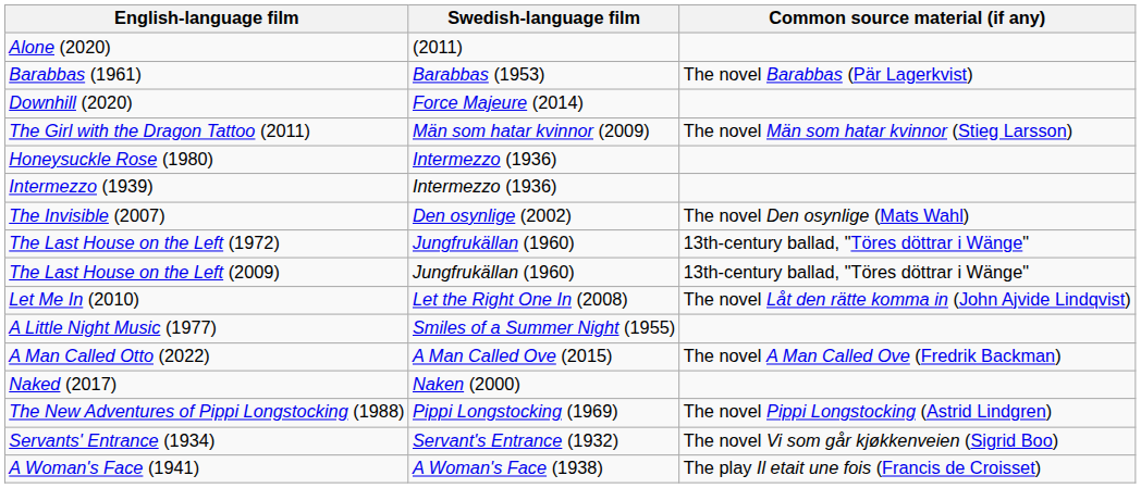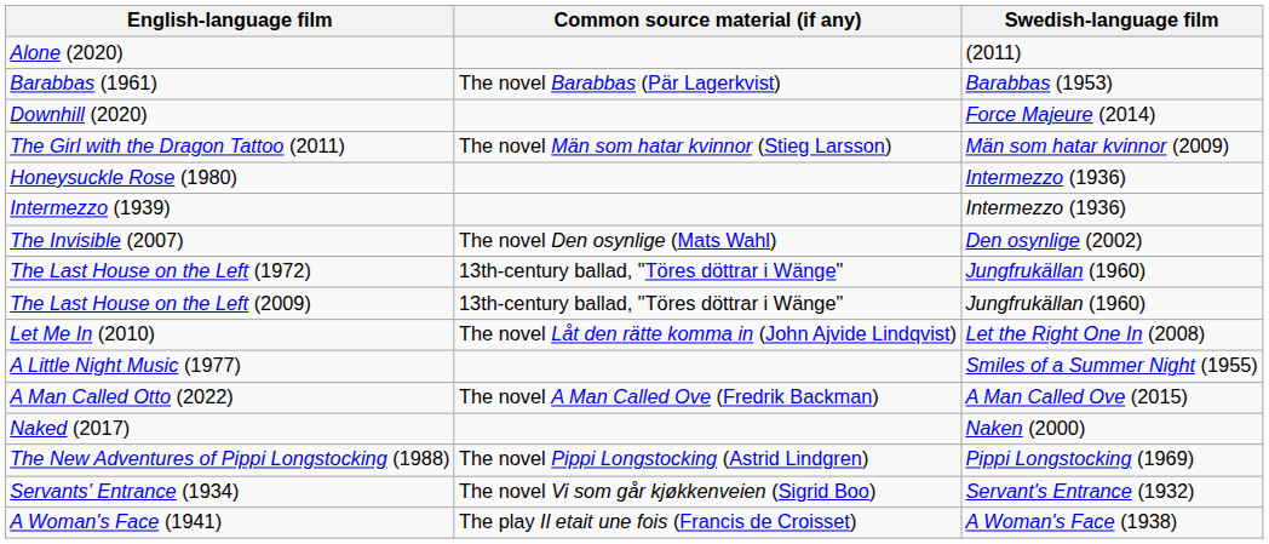 <table class="wikitable">
 <tr>
 <th>English-language film</th>
+<th>Common source material (if any)</th>
 <th>Swedish-language film</th>
-<th>Common source material (if any)</th>
 </tr>
 <tr>
 <td><em><a href='#'>Alone</a></em> (2020)</td>
+<td></td>
 <td><em></em> (2011)</td>
-<td></td>
 </tr>
 <tr>
 <td><em><a href='#'>Barabbas</a></em> (1961)</td>
+<td>The novel <em><a href='#'>Barabbas</a></em> (<a href='#'>Pär Lagerkvist</a>)</td>
 <td><em><a href='#'>Barabbas</a></em> (1953)</td>
-<td>The novel <em><a href='#'>Barabbas</a></em> (<a href='#'>Pär Lagerkvist</a>)</td>
 </tr>
 <tr>
 <td><em><a href='#'>Downhill</a></em> (2020)</td>
+<td></td>
 <td><em><a href='#'>Force Majeure</a></em> (2014)</td>
-<td></td>
 </tr>
 <tr>
 <td><em><a href='#'>The Girl with the Dragon Tattoo</a></em> (2011)</td>
+<td>The novel <em><a href='#'>Män som hatar kvinnor</a></em> (<a href='#'>Stieg Larsson</a>)</td>
 <td><em><a href='#'>Män som hatar kvinnor</a></em> (2009)</td>
-<td>The novel <em><a href='#'>Män som hatar kvinnor</a></em> (<a href='#'>Stieg Larsson</a>)</td>
 </tr>
 <tr>
 <td><em><a href='#'>Honeysuckle Rose</a></em> (1980)</td>
+<td></td>
 <td><em><a href='#'>Intermezzo</a></em> (1936)</td>
-<td></td>
 </tr>
 <tr>
 <td><em><a href='#'>Intermezzo</a></em> (1939)</td>
+<td></td>
 <td><em>Intermezzo</em> (1936)</td>
-<td></td>
 </tr>
 <tr>
 <td><em><a href='#'>The Invisible</a></em> (2007)</td>
+<td>The novel <em>Den osynlige</em> (<a href='#'>Mats Wahl</a>)</td>
 <td><em><a href='#'>Den osynlige</a></em> (2002)</td>
-<td>The novel <em>Den osynlige</em> (<a href='#'>Mats Wahl</a>)</td>
 </tr>
 <tr>
 <td><em><a href='#'>The Last House on the Left</a></em> (1972)</td>
+<td>13th-century ballad, "<a href='#'>Töres döttrar i Wänge</a>"</td>
 <td><em><a href='#'>Jungfrukällan</a></em> (1960)</td>
-<td>13th-century ballad, "<a href='#'>Töres döttrar i Wänge</a>"</td>
 </tr>
 <tr>
 <td><em><a href='#'>The Last House on the Left</a></em> (2009)</td>
+<td>13th-century ballad, "Töres döttrar i Wänge"</td>
 <td><em>Jungfrukällan</em> (1960)</td>
-<td>13th-century ballad, "Töres döttrar i Wänge"</td>
 </tr>
 <tr>
 <td><em><a href='#'>Let Me In</a></em> (2010)</td>
+<td>The novel <em><a href='#'>Låt den rätte komma in</a></em> (<a href='#'>John Ajvide Lindqvist</a>)</td>
 <td><em><a href='#'>Let the Right One In</a></em> (2008)</td>
-<td>The novel <em><a href='#'>Låt den rätte komma in</a></em> (<a href='#'>John Ajvide Lindqvist</a>)</td>
 </tr>
 <tr>
 <td><em><a href='#'>A Little Night Music</a></em> (1977)</td>
+<td></td>
 <td><em><a href='#'>Smiles of a Summer Night</a></em> (1955)</td>
-<td></td>
 </tr>
 <tr>
 <td><em><a href='#'>A Man Called Otto</a></em> (2022)</td>
+<td>The novel <em><a href='#'>A Man Called Ove</a></em> (<a href='#'>Fredrik Backman</a>)</td>
 <td><em><a href='#'>A Man Called Ove</a></em> (2015)</td>
-<td>The novel <em><a href='#'>A Man Called Ove</a></em> (<a href='#'>Fredrik Backman</a>)</td>
 </tr>
 <tr>
 <td><em><a href='#'>Naked</a></em> (2017)</td>
+<td></td>
 <td><em><a href='#'>Naken</a></em> (2000)</td>
-<td></td>
 </tr>
 <tr>
 <td><em><a href='#'>The New Adventures of Pippi Longstocking</a></em> (1988)</td>
+<td>The novel <em><a href='#'>Pippi Longstocking</a></em> (<a href='#'>Astrid Lindgren</a>)</td>
 <td><em><a href='#'>Pippi Longstocking</a></em> (1969)</td>
-<td>The novel <em><a href='#'>Pippi Longstocking</a></em> (<a href='#'>Astrid Lindgren</a>)</td>
 </tr>
 <tr>
 <td><em><a href='#'>Servants' Entrance</a></em> (1934)</td>
+<td>The novel <em>Vi som går kjøkkenveien</em> (<a href='#'>Sigrid Boo</a>)</td>
 <td><em><a href='#'>Servant's Entrance</a></em> (1932)</td>
-<td>The novel <em>Vi som går kjøkkenveien</em> (<a href='#'>Sigrid Boo</a>)</td>
 </tr>
 <tr>
 <td><em><a href='#'>A Woman's Face</a></em> (1941)</td>
+<td>The play <em>Il etait une fois</em> (<a href='#'>Francis de Croisset</a>)</td>
 <td><em><a href='#'>A Woman's Face</a></em> (1938)</td>
-<td>The play <em>Il etait une fois</em> (<a href='#'>Francis de Croisset</a>)</td>
 </tr>
 </table>
